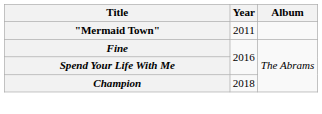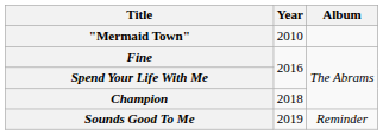 <table class="wikitable plainrowheaders" style="text-align:center;">
 <tr>
 <th rowspan="1" style="width:20em;">Title</th>
 <th rowspan="1" style="width:1em;">Year</th>
 <th rowspan="1" style="width:5em;">Album</th>
 </tr>
 <tr>
 <th scope="row">"Mermaid Town"</th>
-<td>2011</td>
+<td>2010</td>
 <td></td>
 </tr>
 <tr>
 <th scope="row"><em>Fine</em></th>
 <td rowspan=2>2016</td>
 <td rowspan=3><em>The Abrams</em></td>
 </tr>
 <tr>
 <th scope="row"><em>Spend Your Life With Me</em></th>
 </tr>
 <tr>
 <th scope="row"><em>Champion</em></th>
 <td>2018</td>
 </tr>
+<tr>
+<th scope="row"><em>Sounds Good To Me</em></th>
+<td>2019</td>
+<td><em>Reminder</em></td>
+</tr>
 </table>
